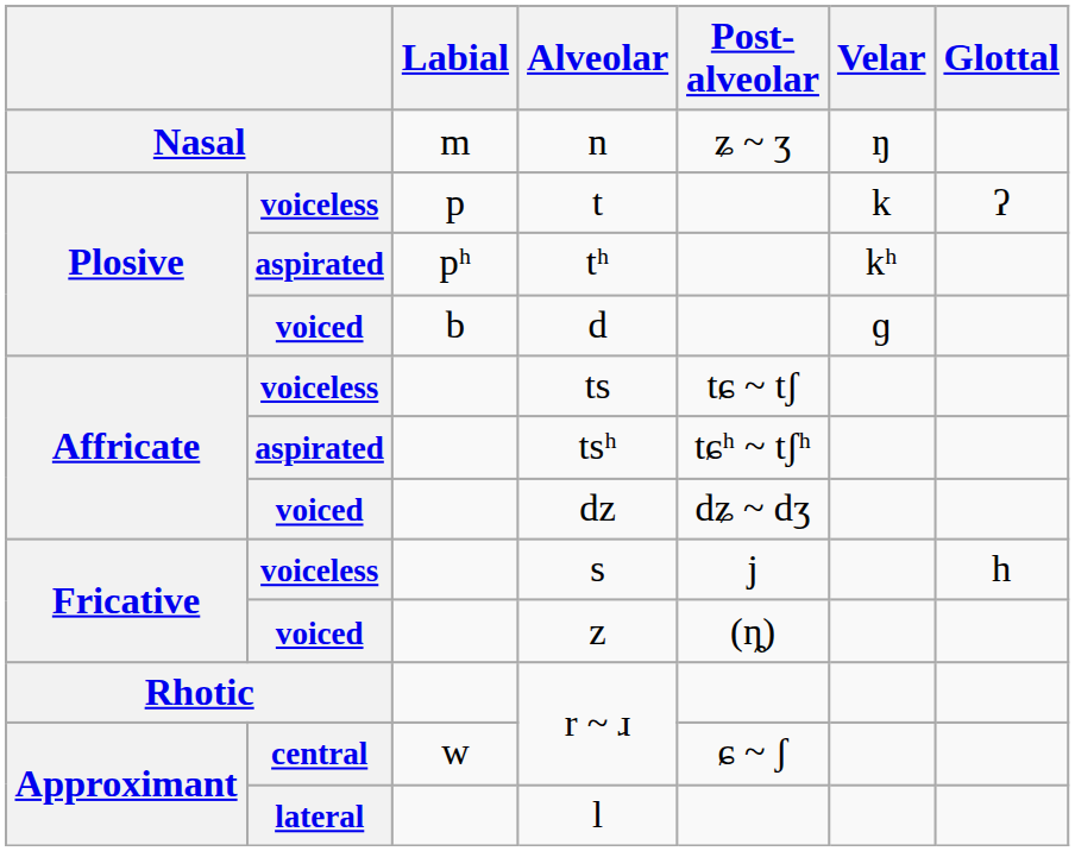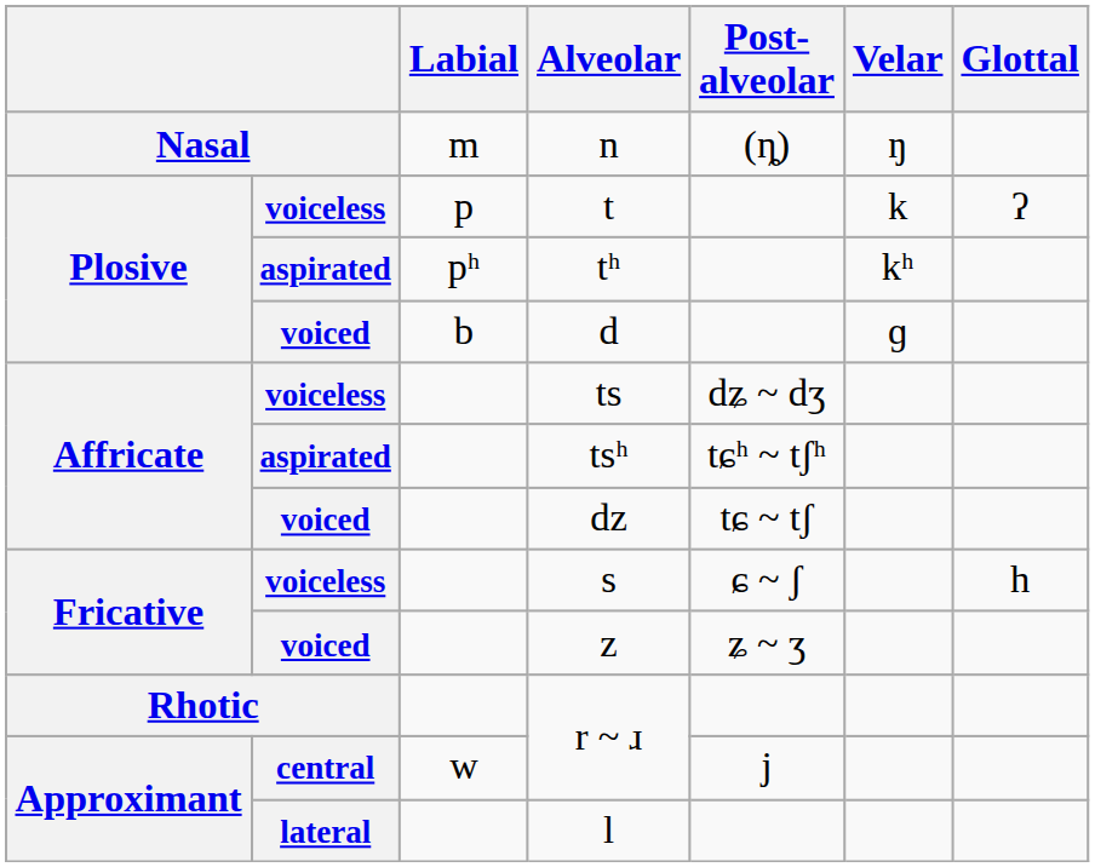 <table class="wikitable" style="text-align:center">
 <tr>
 <th colspan="2"></th>
 <th><a href='#'>Labial</a></th>
 <th><a href='#'>Alveolar</a></th>
 <th><a href='#'>Post-<br>alveolar</a></th>
 <th><a href='#'>Velar</a></th>
 <th><a href='#'>Glottal</a></th>
 </tr>
 <tr>
 <th colspan="2"><a href='#'>Nasal</a></th>
 <td>m</td>
 <td>n</td>
-<td>ʑ ~ ʒ</td>
+<td>(ȵ)</td>
 <td>ŋ</td>
 <td></td>
 </tr>
 <tr align="center">
 <th rowspan="3"><a href='#'>Plosive</a></th>
 <th><small><a href='#'>voiceless</a></small></th>
 <td>p</td>
 <td>t</td>
 <td></td>
 <td>k</td>
 <td>ʔ</td>
 </tr>
 <tr>
 <th><small><a href='#'>aspirated</a></small></th>
 <td>pʰ</td>
 <td>tʰ</td>
 <td></td>
 <td>kʰ</td>
 <td></td>
 </tr>
 <tr>
 <th><small><a href='#'>voiced</a></small></th>
 <td>b</td>
 <td>d</td>
 <td></td>
 <td>ɡ</td>
 <td></td>
 </tr>
 <tr>
 <th rowspan="3"><a href='#'>Affricate</a></th>
 <th><small><a href='#'>voiceless</a></small></th>
 <td></td>
 <td>ts</td>
-<td>tɕ ~ tʃ</td>
+<td>dʑ ~ dʒ</td>
 <td></td>
 <td></td>
 </tr>
 <tr>
 <th><small><a href='#'>aspirated</a></small></th>
 <td></td>
 <td>tsʰ</td>
 <td>tɕʰ ~ tʃʰ</td>
 <td></td>
 <td></td>
 </tr>
 <tr>
 <th><small><a href='#'>voiced</a></small></th>
 <td></td>
 <td>dz</td>
-<td>dʑ ~ dʒ</td>
+<td>tɕ ~ tʃ</td>
 <td></td>
 <td></td>
 </tr>
 <tr align="center">
 <th rowspan="2"><a href='#'>Fricative</a></th>
 <th><small><a href='#'>voiceless</a></small></th>
 <td></td>
 <td>s</td>
-<td>j</td>
+<td>ɕ ~ ʃ</td>
 <td></td>
 <td>h</td>
 </tr>
 <tr>
 <th><small><a href='#'>voiced</a></small></th>
 <td></td>
 <td>z</td>
-<td>(ȵ)</td>
+<td>ʑ ~ ʒ</td>
 <td></td>
 <td></td>
 </tr>
 <tr>
 <th colspan="2"><a href='#'>Rhotic</a></th>
 <td></td>
 <td rowspan="2">r ~ ɹ</td>
 <td></td>
 <td></td>
 <td></td>
 </tr>
 <tr align="center">
 <th rowspan="2"><a href='#'>Approximant</a></th>
 <th><small><a href='#'>central</a></small></th>
 <td>w</td>
-<td>ɕ ~ ʃ</td>
+<td>j</td>
 <td></td>
 <td></td>
 </tr>
 <tr>
 <th><small><a href='#'>lateral</a></small></th>
 <td></td>
 <td>l</td>
 <td></td>
 <td></td>
 <td></td>
 </tr>
 </table>
